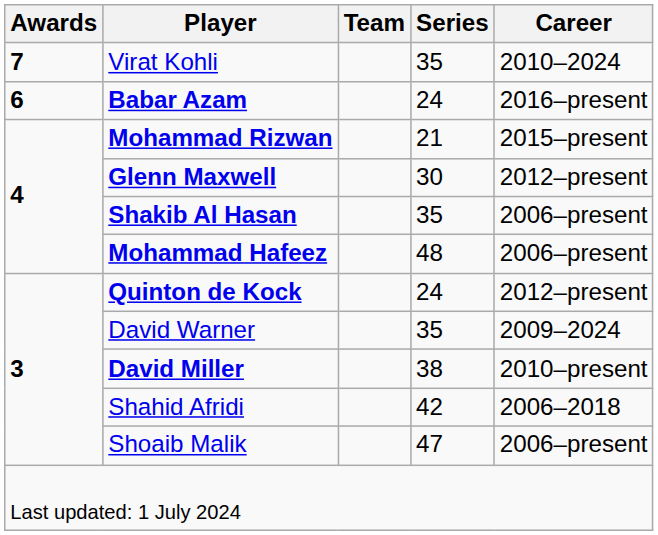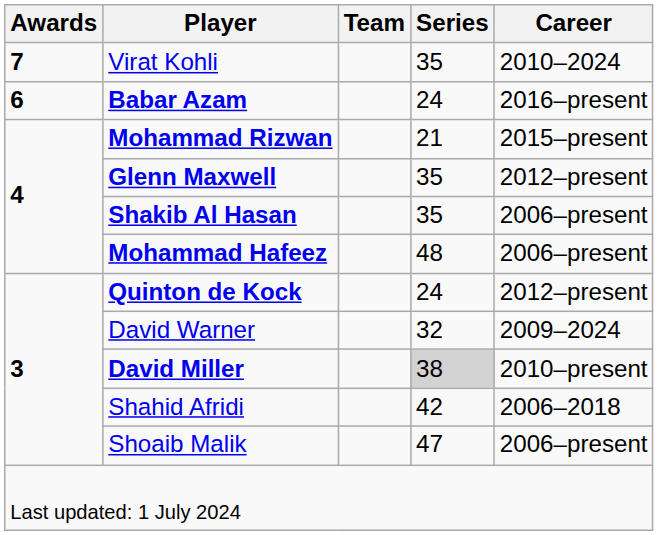 <table class="wikitable">
 <tr>
 <th>Awards</th>
 <th>Player</th>
 <th>Team</th>
 <th>Series</th>
 <th>Career</th>
 </tr>
 <tr>
 <td><strong>7</strong></td>
 <td><a href='#'>Virat Kohli</a></td>
 <td></td>
 <td>35</td>
 <td>2010–2024</td>
 </tr>
 <tr>
 <td><strong>6</strong></td>
 <td><strong><a href='#'>Babar Azam</a></strong></td>
 <td></td>
 <td>24</td>
 <td>2016–present</td>
 </tr>
 <tr>
 <td rowspan=4><strong>4</strong></td>
 <td><strong><a href='#'>Mohammad Rizwan</a></strong></td>
 <td></td>
 <td>21</td>
 <td>2015–present</td>
 </tr>
 <tr>
 <td><strong><a href='#'>Glenn Maxwell</a></strong></td>
 <td></td>
-<td>30</td>
+<td>35</td>
 <td>2012–present</td>
 </tr>
 <tr>
 <td><strong><a href='#'>Shakib Al Hasan</a></strong></td>
 <td></td>
 <td>35</td>
 <td>2006–present</td>
 </tr>
 <tr>
 <td><strong><a href='#'>Mohammad Hafeez</a></strong></td>
 <td></td>
 <td>48</td>
 <td>2006–present</td>
 </tr>
 <tr>
 <td rowspan=5><strong>3</strong></td>
 <td><strong><a href='#'>Quinton de Kock</a></strong></td>
 <td></td>
 <td>24</td>
 <td>2012–present</td>
 </tr>
 <tr>
 <td><a href='#'>David Warner</a></td>
 <td></td>
-<td>35</td>
+<td>32</td>
 <td>2009–2024</td>
 </tr>
 <tr>
 <td><strong><a href='#'>David Miller</a></strong></td>
 <td></td>
-<td>38</td>
+<td style="background: lightgrey;">38</td>
 <td>2010–present</td>
 </tr>
 <tr>
 <td><a href='#'>Shahid Afridi</a></td>
 <td></td>
 <td>42</td>
 <td>2006–2018</td>
 </tr>
 <tr>
 <td><a href='#'>Shoaib Malik</a></td>
 <td></td>
 <td>47</td>
 <td>2006–present</td>
 </tr>
 <tr>
 <td colspan=5><br><small>Last updated: 1 July 2024</small></td>
 </tr>
 </table>
